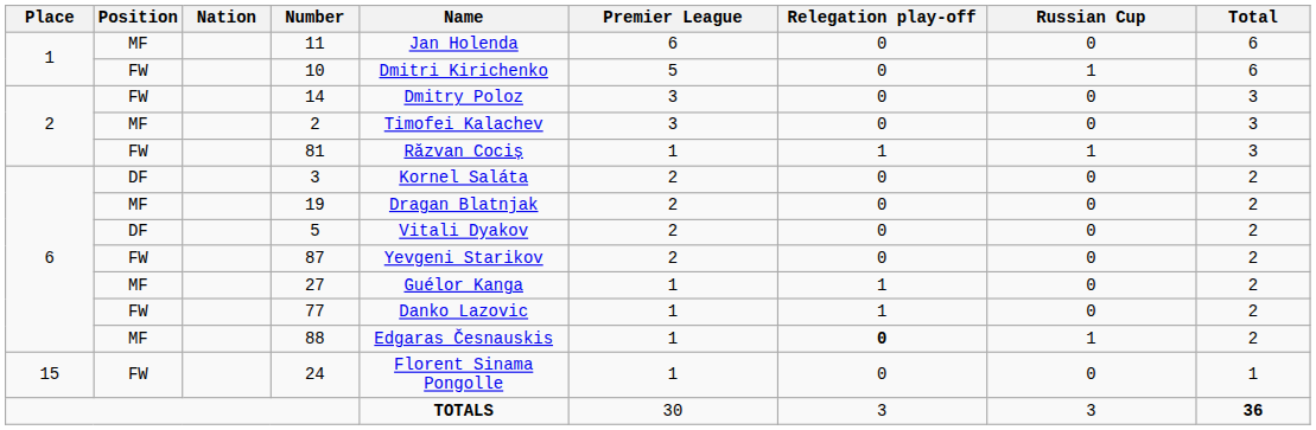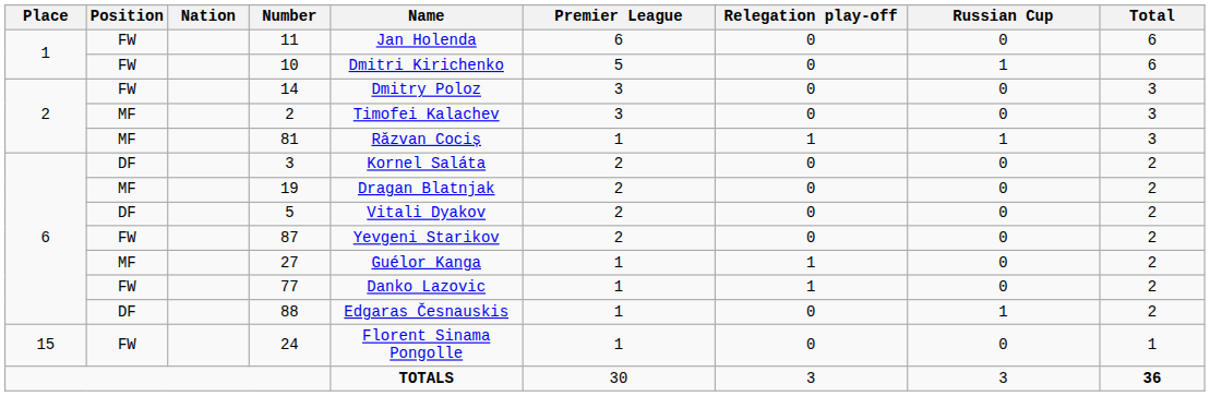 <table class="wikitable" style="font-size: 95%; text-align: center;">
 <tr>
 <th width=60>Place</th>
 <th width=60>Position</th>
 <th width=60>Nation</th>
 <th width=60>Number</th>
 <th width=150>Name</th>
 <th width=150>Premier League</th>
 <th width=150>Relegation play-off</th>
 <th width=150>Russian Cup</th>
 <th width=80>Total</th>
 </tr>
 <tr>
 <td rowspan="2">1</td>
-<td>MF</td>
+<td>FW</td>
 <td></td>
 <td>11</td>
 <td><a href='#'>Jan Holenda</a></td>
 <td>6</td>
 <td>0</td>
 <td>0</td>
 <td>6</td>
 </tr>
 <tr>
 <td>FW</td>
 <td></td>
 <td>10</td>
 <td><a href='#'>Dmitri Kirichenko</a></td>
 <td>5</td>
 <td>0</td>
 <td>1</td>
 <td>6</td>
 </tr>
 <tr>
 <td rowspan="3">2</td>
 <td>FW</td>
 <td></td>
 <td>14</td>
 <td><a href='#'>Dmitry Poloz</a></td>
 <td>3</td>
 <td>0</td>
 <td>0</td>
 <td>3</td>
 </tr>
 <tr>
 <td>MF</td>
 <td></td>
 <td>2</td>
 <td><a href='#'>Timofei Kalachev</a></td>
 <td>3</td>
 <td>0</td>
 <td>0</td>
 <td>3</td>
 </tr>
 <tr>
-<td>FW</td>
+<td>MF</td>
 <td></td>
 <td>81</td>
 <td><a href='#'>Răzvan Cociș</a></td>
 <td>1</td>
 <td>1</td>
 <td>1</td>
 <td>3</td>
 </tr>
 <tr>
 <td rowspan="7">6</td>
 <td>DF</td>
 <td></td>
 <td>3</td>
 <td><a href='#'>Kornel Saláta</a></td>
 <td>2</td>
 <td>0</td>
 <td>0</td>
 <td>2</td>
 </tr>
 <tr>
 <td>MF</td>
 <td></td>
 <td>19</td>
 <td><a href='#'>Dragan Blatnjak</a></td>
 <td>2</td>
 <td>0</td>
 <td>0</td>
 <td>2</td>
 </tr>
 <tr>
 <td>DF</td>
 <td></td>
 <td>5</td>
 <td><a href='#'>Vitali Dyakov</a></td>
 <td>2</td>
 <td>0</td>
 <td>0</td>
 <td>2</td>
 </tr>
 <tr>
 <td>FW</td>
 <td></td>
 <td>87</td>
 <td><a href='#'>Yevgeni Starikov</a></td>
 <td>2</td>
 <td>0</td>
 <td>0</td>
 <td>2</td>
 </tr>
 <tr>
 <td>MF</td>
 <td></td>
 <td>27</td>
 <td><a href='#'>Guélor Kanga</a></td>
 <td>1</td>
 <td>1</td>
 <td>0</td>
 <td>2</td>
 </tr>
 <tr>
 <td>FW</td>
 <td></td>
 <td>77</td>
 <td><a href='#'>Danko Lazovic</a></td>
 <td>1</td>
 <td>1</td>
 <td>0</td>
 <td>2</td>
 </tr>
 <tr>
-<td>MF</td>
+<td>DF</td>
 <td></td>
 <td>88</td>
 <td><a href='#'>Edgaras Česnauskis</a></td>
 <td>1</td>
-<td><strong>0</strong></td>
+<td>0</td>
 <td>1</td>
 <td>2</td>
 </tr>
 <tr>
 <td>15</td>
 <td>FW</td>
 <td></td>
 <td>24</td>
 <td><a href='#'>Florent Sinama Pongolle</a></td>
 <td>1</td>
 <td>0</td>
 <td>0</td>
 <td>1</td>
 </tr>
 <tr>
 <td colspan="4"></td>
 <td><strong>TOTALS</strong></td>
 <td>30</td>
 <td>3</td>
 <td>3</td>
 <td><strong>36</strong></td>
 </tr>
 </table>
